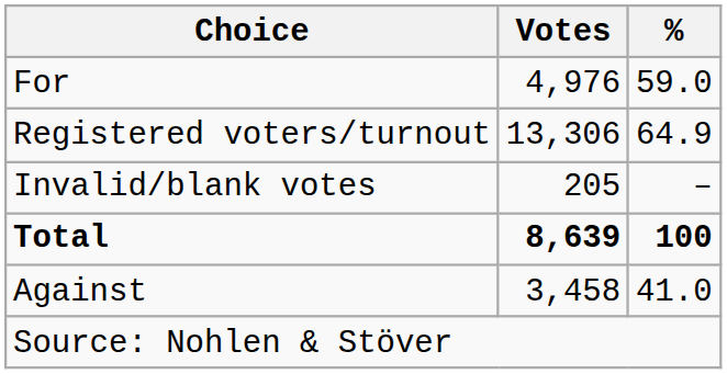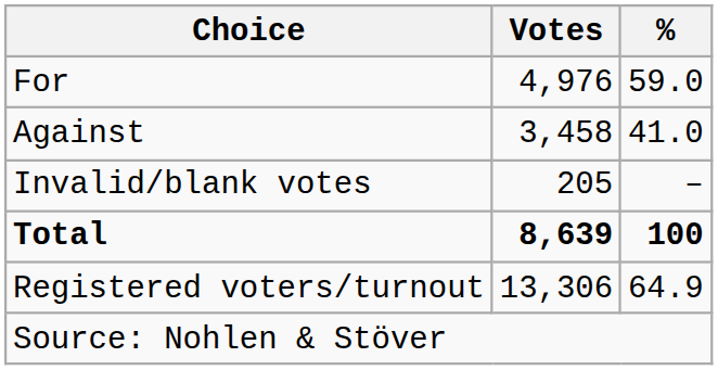 <table class=wikitable style=text-align:right>
 <tr>
 <th>Choice</th>
 <th>Votes</th>
 <th>%</th>
 </tr>
 <tr>
 <td align=left>For</td>
 <td>4,976</td>
 <td>59.0</td>
 </tr>
 <tr>
-<td align=left>Registered voters/turnout</td>
-<td>13,306</td>
-<td>64.9</td>
+<td align=left>Against</td>
+<td>3,458</td>
+<td>41.0</td>
 </tr>
 <tr>
 <td align=left>Invalid/blank votes</td>
 <td>205</td>
 <td>–</td>
 </tr>
 <tr>
 <td align=left><strong>Total</strong></td>
 <td><strong>8,639</strong></td>
 <td><strong>100</strong></td>
 </tr>
 <tr>
-<td align=left>Against</td>
-<td>3,458</td>
-<td>41.0</td>
+<td align=left>Registered voters/turnout</td>
+<td>13,306</td>
+<td>64.9</td>
 </tr>
 <tr>
 <td align=left colspan=3>Source: Nohlen & Stöver</td>
 </tr>
 </table>
